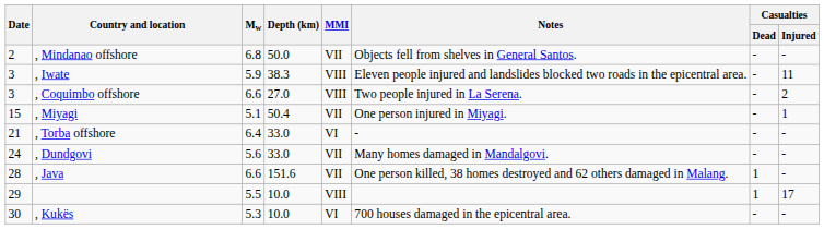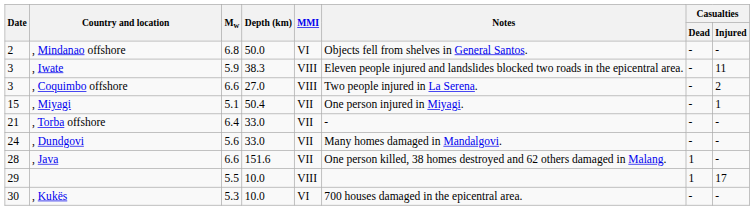 <table class="wikitable sortable" style="border:1px black; margin-left:1em;">
 <tr>
 <th rowspan="2"><small>Date</small></th>
 <th rowspan="2" style="width: 260px"><small>Country and location</small></th>
 <th rowspan="2"><small>M<sub>w</sub></small></th>
 <th rowspan="2"><small>Depth (km)</small></th>
 <th rowspan="2"><small><a href='#'>MMI</a></small></th>
 <th rowspan="2" class="unsortable"><small>Notes</small></th>
 <th colspan="2"><small>Casualties</small></th>
 </tr>
 <tr>
 <th><small>Dead</small></th>
 <th><small>Injured</small></th>
 </tr>
 <tr>
 <td>2</td>
 <td>, <a href='#'>Mindanao</a> offshore</td>
 <td>6.8</td>
 <td>50.0</td>
-<td>VII</td>
+<td>VI</td>
 <td>Objects fell from shelves in <a href='#'>General Santos</a>.</td>
 <td>-</td>
 <td>-</td>
 </tr>
 <tr>
 <td>3</td>
 <td>, <a href='#'>Iwate</a></td>
 <td>5.9</td>
 <td>38.3</td>
 <td>VIII</td>
 <td>Eleven people injured and landslides blocked two roads in the epicentral area.</td>
 <td>-</td>
 <td>11</td>
 </tr>
 <tr>
 <td>3</td>
 <td>, <a href='#'>Coquimbo</a> offshore</td>
 <td>6.6</td>
 <td>27.0</td>
 <td>VIII</td>
 <td>Two people injured in <a href='#'>La Serena</a>.</td>
 <td>-</td>
 <td>2</td>
 </tr>
 <tr>
 <td>15</td>
 <td>, <a href='#'>Miyagi</a></td>
 <td>5.1</td>
 <td>50.4</td>
 <td>VII</td>
 <td>One person injured in <a href='#'>Miyagi</a>.</td>
 <td>-</td>
 <td>1</td>
 </tr>
 <tr>
 <td>21</td>
 <td>, <a href='#'>Torba</a> offshore</td>
 <td>6.4</td>
 <td>33.0</td>
-<td>VI</td>
+<td>VII</td>
 <td>-</td>
 <td>-</td>
 <td>-</td>
 </tr>
 <tr>
 <td>24</td>
 <td>, <a href='#'>Dundgovi</a></td>
 <td>5.6</td>
 <td>33.0</td>
 <td>VII</td>
 <td>Many homes damaged in <a href='#'>Mandalgovi</a>.</td>
 <td>-</td>
 <td>-</td>
 </tr>
 <tr>
 <td>28</td>
 <td>, <a href='#'>Java</a></td>
 <td>6.6</td>
 <td>151.6</td>
 <td>VII</td>
 <td>One person killed, 38 homes destroyed and 62 others damaged in <a href='#'>Malang</a>.</td>
 <td>1</td>
 <td>-</td>
 </tr>
 <tr>
 <td>29</td>
 <td></td>
 <td>5.5</td>
 <td>10.0</td>
 <td>VIII</td>
 <td></td>
 <td>1</td>
 <td>17</td>
 </tr>
 <tr>
 <td>30</td>
 <td>, <a href='#'>Kukës</a></td>
 <td>5.3</td>
 <td>10.0</td>
 <td>VI</td>
 <td>700 houses damaged in the epicentral area.</td>
 <td>-</td>
 <td>-</td>
 </tr>
 <tr>
 </tr>
 </table>
